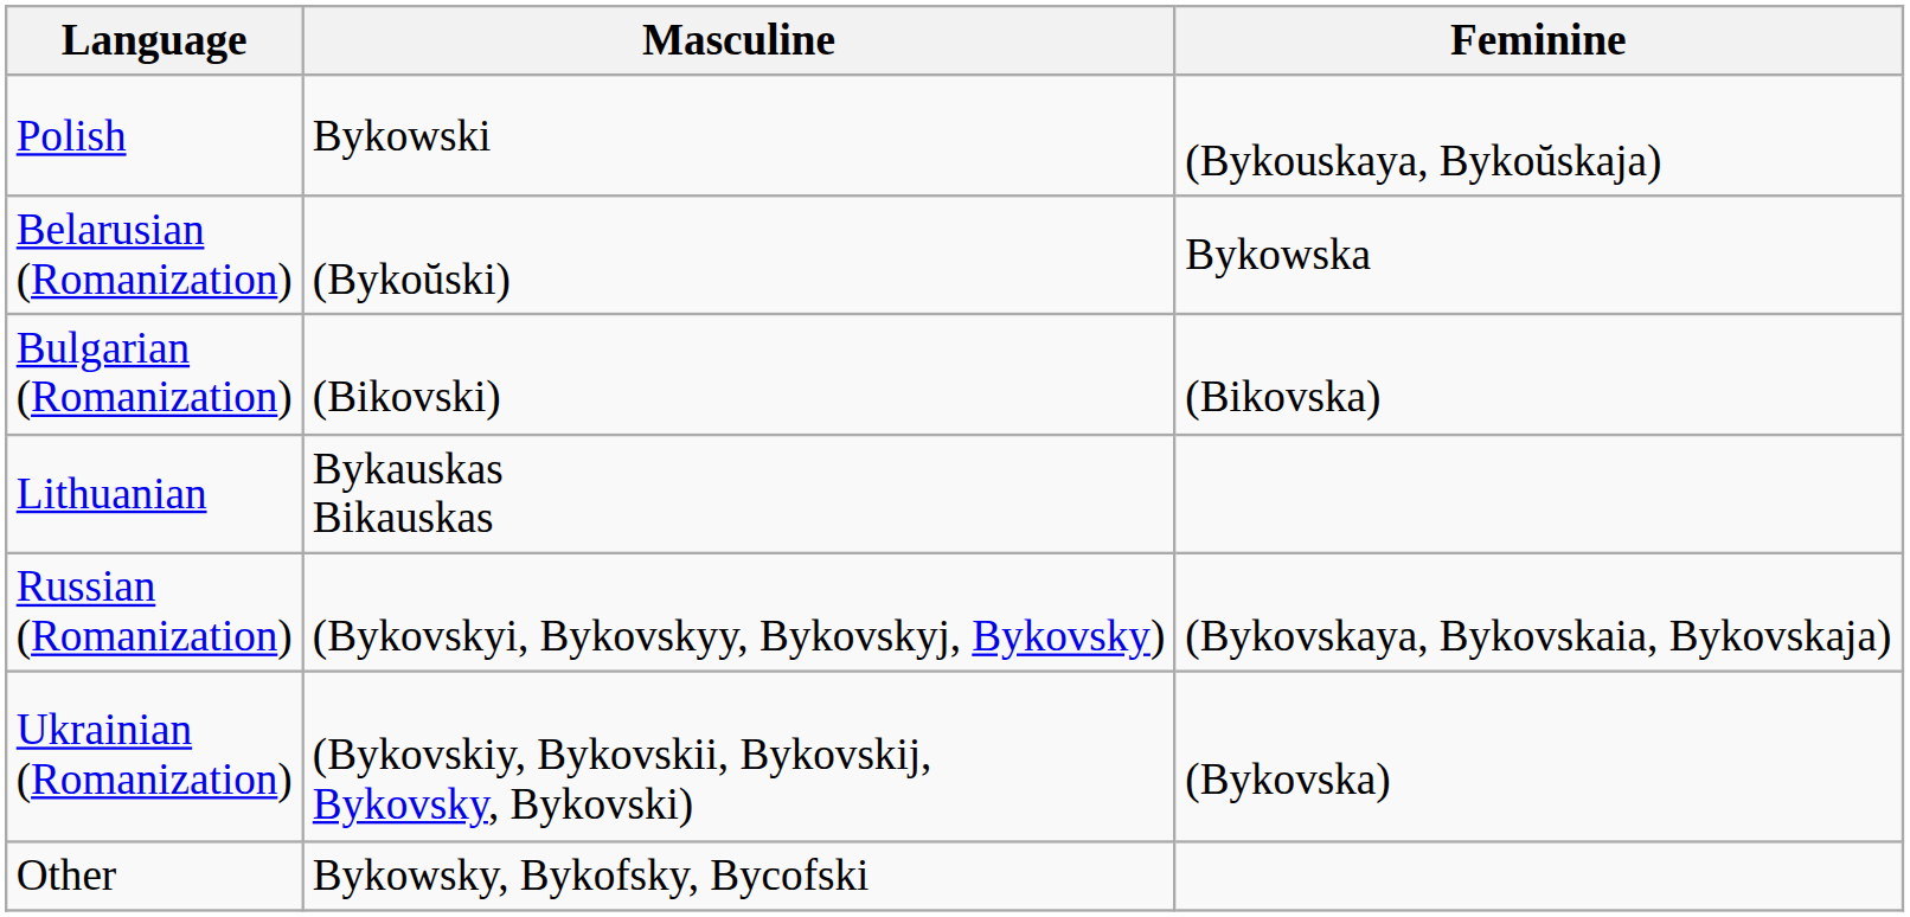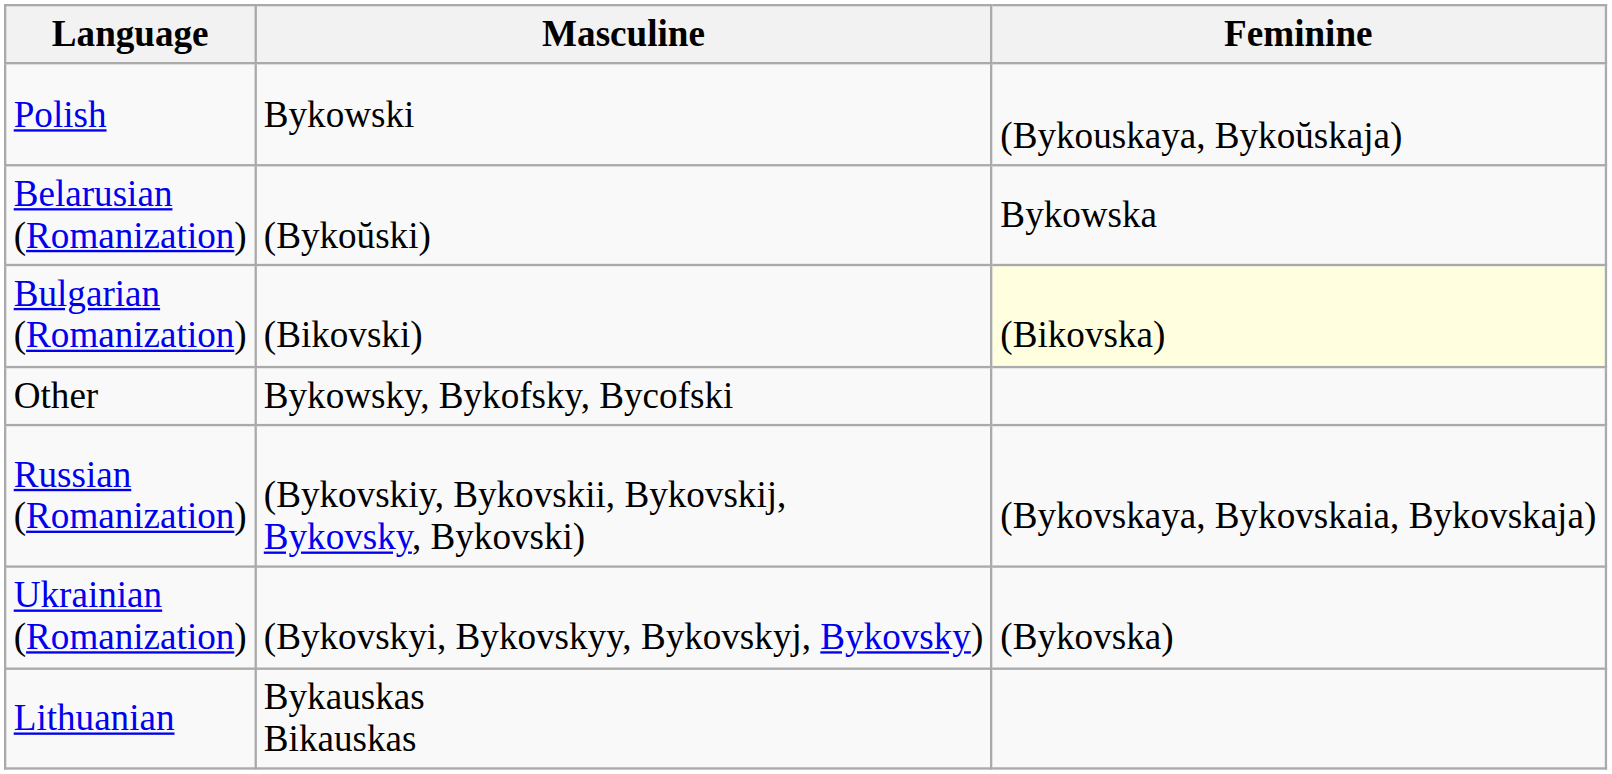 <table class="wikitable">
 <tr>
 <th>Language</th>
 <th>Masculine</th>
 <th>Feminine</th>
 </tr>
 <tr>
 <td><a href='#'>Polish</a></td>
 <td>Bykowski</td>
 <td><br> (Bykouskaya, Bykoŭskaja)</td>
 </tr>
 <tr>
 <td><a href='#'>Belarusian</a> <br>(<a href='#'>Romanization</a>)</td>
 <td><br>(Bykoŭski)</td>
 <td>Bykowska</td>
 </tr>
 <tr>
 <td><a href='#'>Bulgarian</a> <br>(<a href='#'>Romanization</a>)</td>
 <td><br>(Bikovski)</td>
-<td><br>(Bikovska)</td>
+<td style="background: lightyellow;"><br>(Bikovska)</td>
+</tr>
+<tr>
+<td>Other</td>
+<td>Bykowsky, Bykofsky, Bycofski</td>
+<td></td>
+</tr>
+<tr>
+<td><a href='#'>Russian</a> <br>(<a href='#'>Romanization</a>)</td>
+<td><br> (Bykovskiy, Bykovskii, Bykovskij,<br> <a href='#'>Bykovsky</a>, Bykovski)</td>
+<td><br> (Bykovskaya, Bykovskaia, Bykovskaja)</td>
+</tr>
+<tr>
+<td><a href='#'>Ukrainian</a> <br>(<a href='#'>Romanization</a>)</td>
+<td><br> (Bykovskyi, Bykovskyy, Bykovskyj, <a href='#'>Bykovsky</a>)</td>
+<td><br> (Bykovska)</td>
 </tr>
 <tr>
 <td><a href='#'>Lithuanian</a></td>
 <td>Bykauskas <br>Bikauskas</td>
 <td></td>
 </tr>
-<tr>
-<td><a href='#'>Russian</a> <br>(<a href='#'>Romanization</a>)</td>
-<td><br> (Bykovskyi, Bykovskyy, Bykovskyj, <a href='#'>Bykovsky</a>)</td>
-<td><br> (Bykovskaya, Bykovskaia, Bykovskaja)</td>
-</tr>
-<tr>
-<td><a href='#'>Ukrainian</a> <br>(<a href='#'>Romanization</a>)</td>
-<td><br> (Bykovskiy, Bykovskii, Bykovskij,<br> <a href='#'>Bykovsky</a>, Bykovski)</td>
-<td><br> (Bykovska)</td>
-</tr>
-<tr>
-<td>Other</td>
-<td>Bykowsky, Bykofsky, Bycofski</td>
-<td></td>
-</tr>
 </table>
